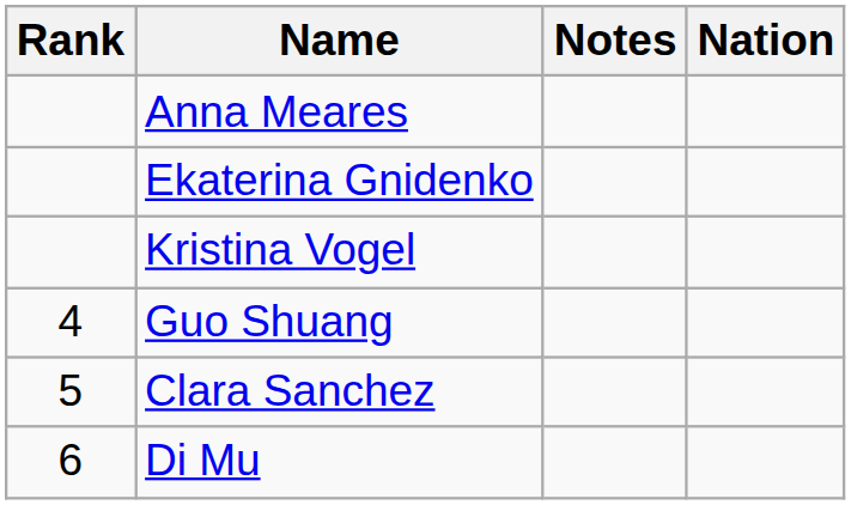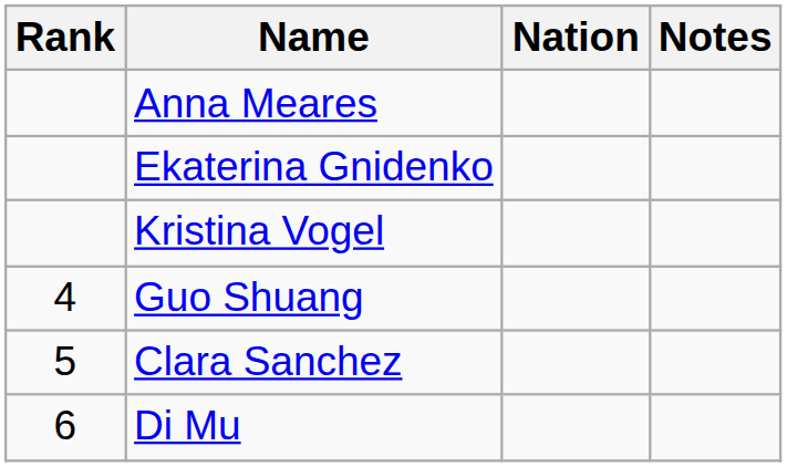 <table class="wikitable sortable" style="text-align:center">
 <tr>
 <th>Rank</th>
 <th>Name</th>
+<th>Nation</th>
 <th>Notes</th>
-<th>Nation</th>
 </tr>
 <tr>
 <td></td>
 <td align=left><a href='#'>Anna Meares</a></td>
+<td align=left></td>
 <td></td>
-<td align=left></td>
 </tr>
 <tr>
 <td></td>
 <td align=left><a href='#'>Ekaterina Gnidenko</a></td>
+<td align=left></td>
 <td></td>
-<td align=left></td>
 </tr>
 <tr>
 <td></td>
 <td align=left><a href='#'>Kristina Vogel</a></td>
+<td align=left></td>
 <td></td>
-<td align=left></td>
 </tr>
 <tr>
 <td>4</td>
 <td align=left><a href='#'>Guo Shuang</a></td>
+<td align=left></td>
 <td></td>
-<td align=left></td>
 </tr>
 <tr>
 <td>5</td>
 <td align=left><a href='#'>Clara Sanchez</a></td>
+<td align=left></td>
 <td></td>
-<td align=left></td>
 </tr>
 <tr>
 <td>6</td>
 <td align=left><a href='#'>Di Mu</a></td>
+<td align=left></td>
 <td></td>
-<td align=left></td>
 </tr>
 </table>
